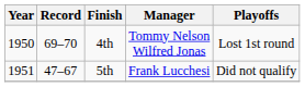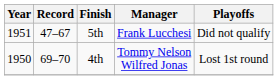 <table class="wikitable" style="text-align:center">
 <tr>
 <th>Year</th>
 <th>Record</th>
 <th>Finish</th>
 <th>Manager</th>
 <th>Playoffs</th>
 </tr>
 <tr>
+<td>1951</td>
+<td>47–67</td>
+<td>5th</td>
+<td><a href='#'>Frank Lucchesi</a></td>
+<td>Did not qualify</td>
+</tr>
+<tr>
 <td>1950</td>
 <td>69–70</td>
 <td>4th</td>
 <td><a href='#'>Tommy Nelson</a><br><a href='#'>Wilfred Jonas</a></td>
 <td>Lost 1st round</td>
 </tr>
 <tr>
-<td>1951</td>
-<td>47–67</td>
-<td>5th</td>
-<td><a href='#'>Frank Lucchesi</a></td>
-<td>Did not qualify</td>
-</tr>
-<tr>
 </tr>
 </table>
